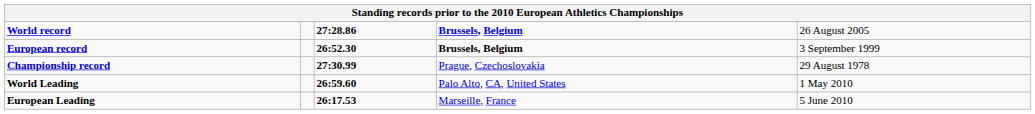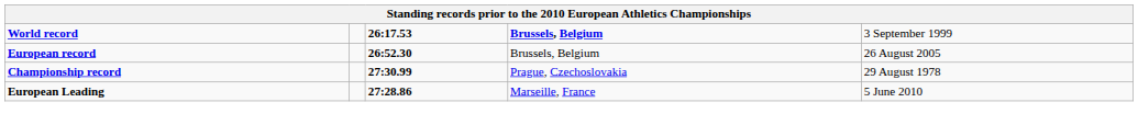 <table class="wikitable" width=75%>
 <tr>
 <th colspan="5">Standing records prior to the 2010 European Athletics Championships</th>
 </tr>
 <tr>
 <td><strong><a href='#'>World record</a></strong></td>
 <td></td>
-<td><strong>27:28.86</strong></td>
+<td><strong>26:17.53</strong></td>
 <td><strong><a href='#'>Brussels</a>, <a href='#'>Belgium</a></strong></td>
-<td>26 August 2005</td>
+<td>3 September 1999</td>
 </tr>
 <tr>
 <td><strong><a href='#'>European record</a></strong></td>
 <td></td>
 <td><strong>26:52.30</strong></td>
-<td><strong>Brussels, Belgium</strong></td>
-<td>3 September 1999</td>
+<td>Brussels, Belgium</td>
+<td>26 August 2005</td>
 </tr>
 <tr>
 <td><strong><a href='#'>Championship record</a></strong></td>
 <td></td>
 <td><strong>27:30.99</strong></td>
 <td><a href='#'>Prague</a>, <a href='#'>Czechoslovakia</a></td>
 <td>29 August 1978</td>
 </tr>
 <tr>
-<td><strong>World Leading</strong></td>
-<td></td>
-<td><strong>26:59.60</strong></td>
-<td><a href='#'>Palo Alto</a>, <a href='#'>CA</a>, <a href='#'>United States</a></td>
-<td>1 May 2010</td>
-</tr>
-<tr>
 <td><strong>European Leading</strong></td>
 <td></td>
-<td><strong>26:17.53</strong></td>
+<td><strong>27:28.86</strong></td>
 <td><a href='#'>Marseille</a>, <a href='#'>France</a></td>
 <td>5 June 2010</td>
 </tr>
 </table>
